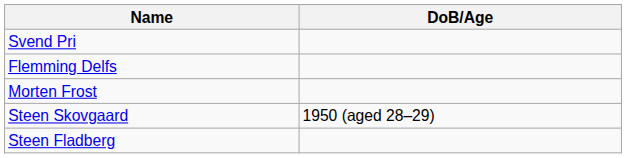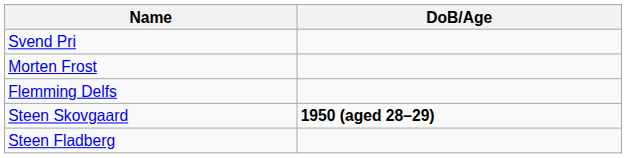 <table class="wikitable" style="width:600px; font-size:95%;">
 <tr>
 <th align="left">Name</th>
 <th align="left">DoB/Age</th>
 </tr>
 <tr>
 <td align="left"><a href='#'>Svend Pri</a></td>
 <td align="left"></td>
 </tr>
 <tr>
+<td align="left"><a href='#'>Morten Frost</a></td>
+<td align="left"></td>
+</tr>
+<tr>
 <td align="left"><a href='#'>Flemming Delfs</a></td>
 <td align="left"></td>
 </tr>
 <tr>
-<td align="left"><a href='#'>Morten Frost</a></td>
-<td align="left"></td>
-</tr>
-<tr>
 <td align="left"><a href='#'>Steen Skovgaard</a></td>
-<td align="left">1950 (aged 28–29)</td>
+<td align="left"><strong>1950 (aged 28–29)</strong></td>
 </tr>
 <tr>
 <td align="left"><a href='#'>Steen Fladberg</a></td>
 <td align="left"></td>
 </tr>
 </table>
